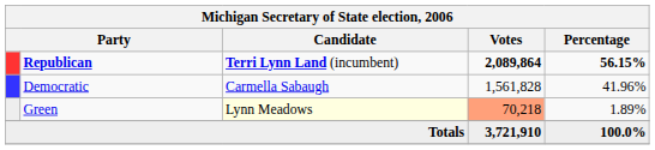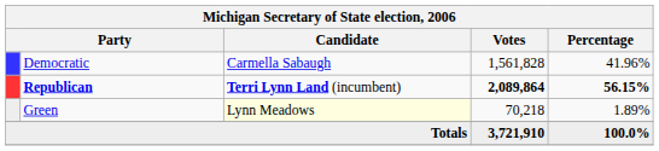 <table class="wikitable" style="font-size: 95%;">
 <tr style="background-color:#E9E9E9">
 <th colspan="5">Michigan Secretary of State election, 2006</th>
 </tr>
 <tr bgcolor="#EEEEEE" align="center">
 <th colspan="2" style="width: 15em">Party</th>
 <th style="width: 17em">Candidate</th>
 <th style="width: 5em">Votes</th>
 <th style="width: 7em">Percentage</th>
 </tr>
 <tr>
+<th style="background-color:#3333FF; width: 3px"></th>
+<td style="width: 130px"><a href='#'>Democratic</a></td>
+<td><a href='#'>Carmella Sabaugh</a></td>
+<td align="right">1,561,828</td>
+<td align="right">41.96%</td>
+</tr>
+<tr>
 <th style="background-color:#FF3333; width: 3px"></th>
 <td style="width: 130px"><strong><a href='#'>Republican</a></strong></td>
 <td><strong><a href='#'>Terri Lynn Land</a></strong> (incumbent)</td>
 <td align="right"><strong>2,089,864</strong></td>
 <td align="right"><strong>56.15%</strong></td>
 </tr>
 <tr>
-<th style="background-color:#3333FF; width: 3px"></th>
-<td style="width: 130px"><a href='#'>Democratic</a></td>
-<td><a href='#'>Carmella Sabaugh</a></td>
-<td align="right">1,561,828</td>
-<td align="right">41.96%</td>
-</tr>
-<tr>
 <th style="background-color:#EEEEEE; width: 3px"></th>
 <td style="width: 130px"><a href='#'>Green</a></td>
 <td style="background: lightyellow;">Lynn Meadows</td>
-<td align="right" style="background: lightsalmon;">70,218</td>
+<td align="right">70,218</td>
 <td align="right">1.89%</td>
 </tr>
 <tr>
 </tr>
 <tr bgcolor="#EEEEEE">
 <td colspan="3" align="right"><strong>Totals</strong></td>
 <td align="right"><strong>3,721,910</strong></td>
 <td align="right"><strong>100.0%</strong></td>
 </tr>
 <tr>
 </tr>
 </table>
